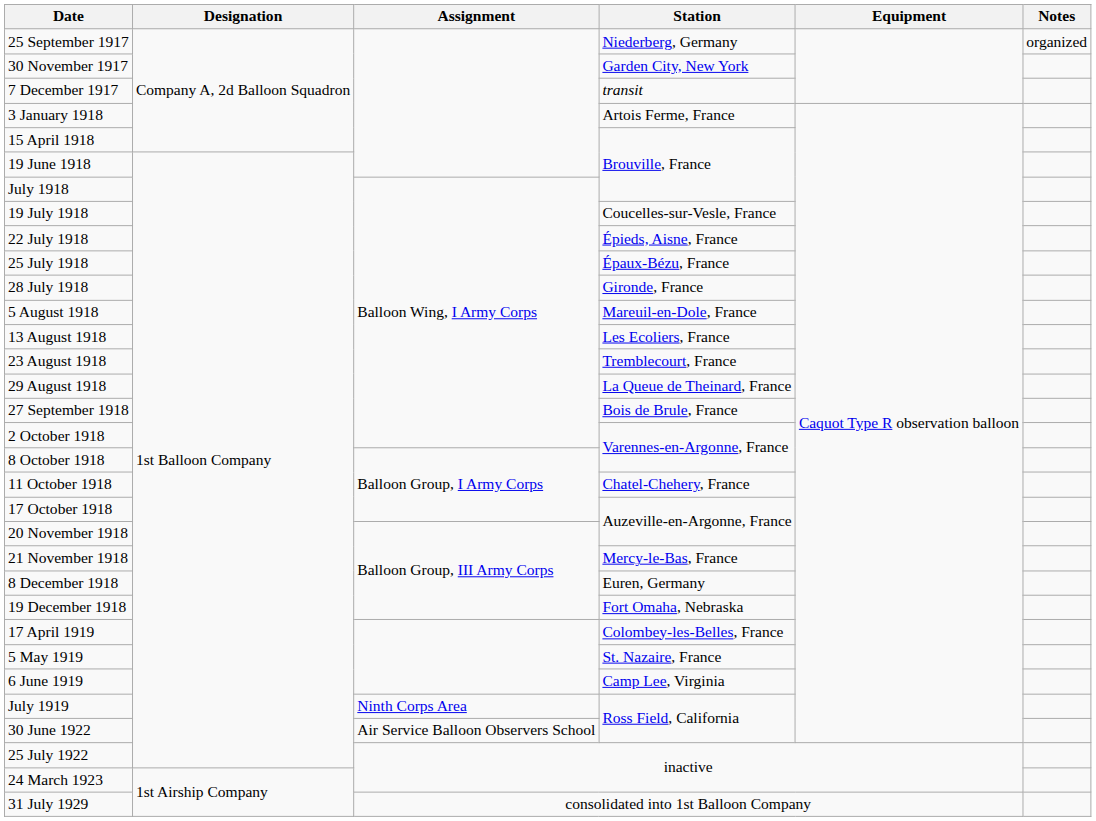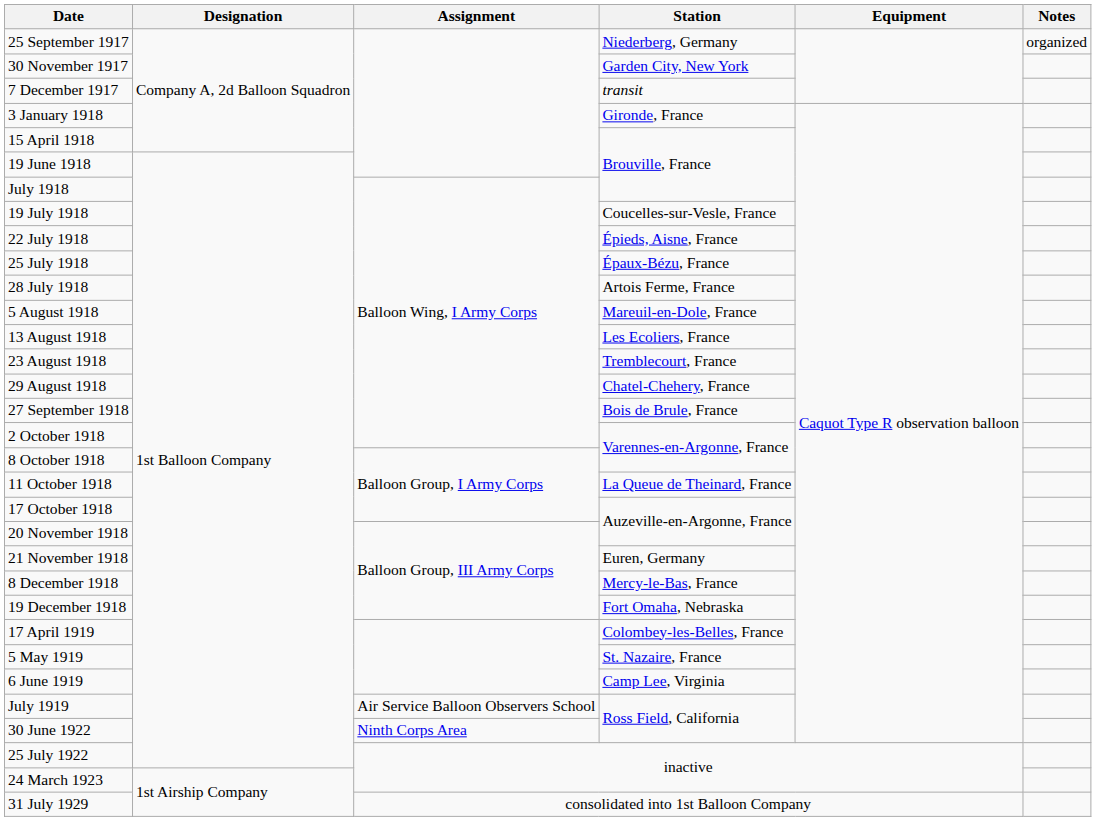 <table class="wikitable">
 <tr>
 <th>Date</th>
 <th>Designation</th>
 <th>Assignment</th>
 <th>Station</th>
 <th>Equipment</th>
 <th>Notes</th>
 </tr>
 <tr>
 <td>25 September 1917</td>
 <td rowspan=5>Company A, 2d Balloon Squadron</td>
 <td rowspan=6></td>
 <td><a href='#'>Niederberg</a>, Germany</td>
 <td rowspan=3></td>
 <td>organized</td>
 </tr>
 <tr>
 <td>30 November 1917</td>
 <td><a href='#'>Garden City, New York</a></td>
 <td></td>
 </tr>
 <tr>
 <td>7 December 1917</td>
 <td><em>transit</em></td>
 <td></td>
 </tr>
 <tr>
 <td>3 January 1918</td>
-<td>Artois Ferme, France</td>
+<td><a href='#'>Gironde</a>, France</td>
 <td rowspan=26><a href='#'>Caquot Type R</a> observation balloon</td>
 <td></td>
 </tr>
 <tr>
 <td>15 April 1918</td>
 <td rowspan=3><a href='#'>Brouville</a>, France</td>
 <td></td>
 </tr>
 <tr>
 <td>19 June 1918</td>
 <td rowspan=25>1st Balloon Company</td>
 <td></td>
 </tr>
 <tr>
 <td>July 1918</td>
 <td rowspan=11>Balloon Wing, <a href='#'>I Army Corps</a></td>
 <td></td>
 </tr>
 <tr>
 <td>19 July 1918</td>
 <td>Coucelles-sur-Vesle, France</td>
 <td></td>
 </tr>
 <tr>
 <td>22 July 1918</td>
 <td><a href='#'>Épieds, Aisne</a>, France</td>
 <td></td>
 </tr>
 <tr>
 <td>25 July 1918</td>
 <td><a href='#'>Épaux-Bézu</a>, France</td>
 <td></td>
 </tr>
 <tr>
 <td>28 July 1918</td>
-<td><a href='#'>Gironde</a>, France</td>
+<td>Artois Ferme, France</td>
 <td></td>
 </tr>
 <tr>
 <td>5 August 1918</td>
 <td><a href='#'>Mareuil-en-Dole</a>, France</td>
 <td></td>
 </tr>
 <tr>
 <td>13 August 1918</td>
 <td><a href='#'>Les Ecoliers</a>, France</td>
 <td></td>
 </tr>
 <tr>
 <td>23 August 1918</td>
 <td><a href='#'>Tremblecourt</a>, France</td>
 <td></td>
 </tr>
 <tr>
 <td>29 August 1918</td>
-<td><a href='#'>La Queue de Theinard</a>, France</td>
+<td><a href='#'>Chatel-Chehery</a>, France</td>
 <td></td>
 </tr>
 <tr>
 <td>27 September 1918</td>
 <td><a href='#'>Bois de Brule</a>, France</td>
 <td></td>
 </tr>
 <tr>
 <td>2 October 1918</td>
 <td rowspan=2><a href='#'>Varennes-en-Argonne</a>, France</td>
 <td></td>
 </tr>
 <tr>
 <td>8 October 1918</td>
 <td rowspan=3>Balloon Group, <a href='#'>I Army Corps</a></td>
 <td></td>
 </tr>
 <tr>
 <td>11 October 1918</td>
-<td><a href='#'>Chatel-Chehery</a>, France</td>
+<td><a href='#'>La Queue de Theinard</a>, France</td>
 <td></td>
 </tr>
 <tr>
 <td>17 October 1918</td>
 <td rowspan=2>Auzeville-en-Argonne, France</td>
 <td></td>
 </tr>
 <tr>
 <td>20 November 1918</td>
 <td rowspan=4>Balloon Group, <a href='#'>III Army Corps</a></td>
 <td></td>
 </tr>
 <tr>
 <td>21 November 1918</td>
-<td><a href='#'>Mercy-le-Bas</a>, France</td>
+<td>Euren, Germany</td>
 <td></td>
 </tr>
 <tr>
 <td>8 December 1918</td>
-<td>Euren, Germany</td>
+<td><a href='#'>Mercy-le-Bas</a>, France</td>
 <td></td>
 </tr>
 <tr>
 <td>19 December 1918</td>
 <td><a href='#'>Fort Omaha</a>, Nebraska</td>
 <td></td>
 </tr>
 <tr>
 <td>17 April 1919</td>
 <td rowspan=3></td>
 <td><a href='#'>Colombey-les-Belles</a>, France</td>
 <td></td>
 </tr>
 <tr>
 <td>5 May 1919</td>
 <td><a href='#'>St. Nazaire</a>, France</td>
 <td></td>
 </tr>
 <tr>
 <td>6 June 1919</td>
 <td><a href='#'>Camp Lee</a>, Virginia</td>
 <td></td>
 </tr>
 <tr>
 <td>July 1919</td>
-<td><a href='#'>Ninth Corps Area</a></td>
+<td>Air Service Balloon Observers School</td>
 <td rowspan=2><a href='#'>Ross Field</a>, California</td>
 <td></td>
 </tr>
 <tr>
 <td>30 June 1922</td>
-<td>Air Service Balloon Observers School</td>
+<td><a href='#'>Ninth Corps Area</a></td>
 <td></td>
 </tr>
 <tr>
 <td>25 July 1922</td>
 <td rowspan=2 colspan=3 align=center>inactive</td>
 <td></td>
 </tr>
 <tr>
 <td>24 March 1923</td>
 <td rowspan=2>1st Airship Company</td>
 <td></td>
 </tr>
 <tr>
 <td>31 July 1929</td>
 <td colspan=3 align=center>consolidated into 1st Balloon Company</td>
 <td></td>
 </tr>
 </table>
